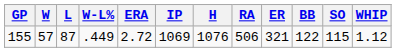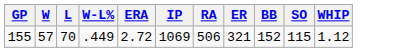 <table class="wikitable">
 <tr>
 <th><a href='#'>GP</a></th>
 <th><a href='#'>W</a></th>
 <th><a href='#'>L</a></th>
 <th><a href='#'>W-L%</a></th>
 <th><a href='#'>ERA</a></th>
 <th><a href='#'>IP</a></th>
-<th><a href='#'>H</a></th>
 <th><a href='#'>RA</a></th>
 <th><a href='#'>ER</a></th>
 <th><a href='#'>BB</a></th>
 <th><a href='#'>SO</a></th>
 <th><a href='#'>WHIP</a></th>
 </tr>
 <tr align=center>
 <td>155</td>
 <td>57</td>
-<td>87</td>
+<td>70</td>
 <td>.449</td>
 <td>2.72</td>
 <td>1069</td>
-<td>1076</td>
 <td>506</td>
 <td>321</td>
-<td>122</td>
+<td>152</td>
 <td>115</td>
 <td>1.12</td>
 </tr>
 </table>
